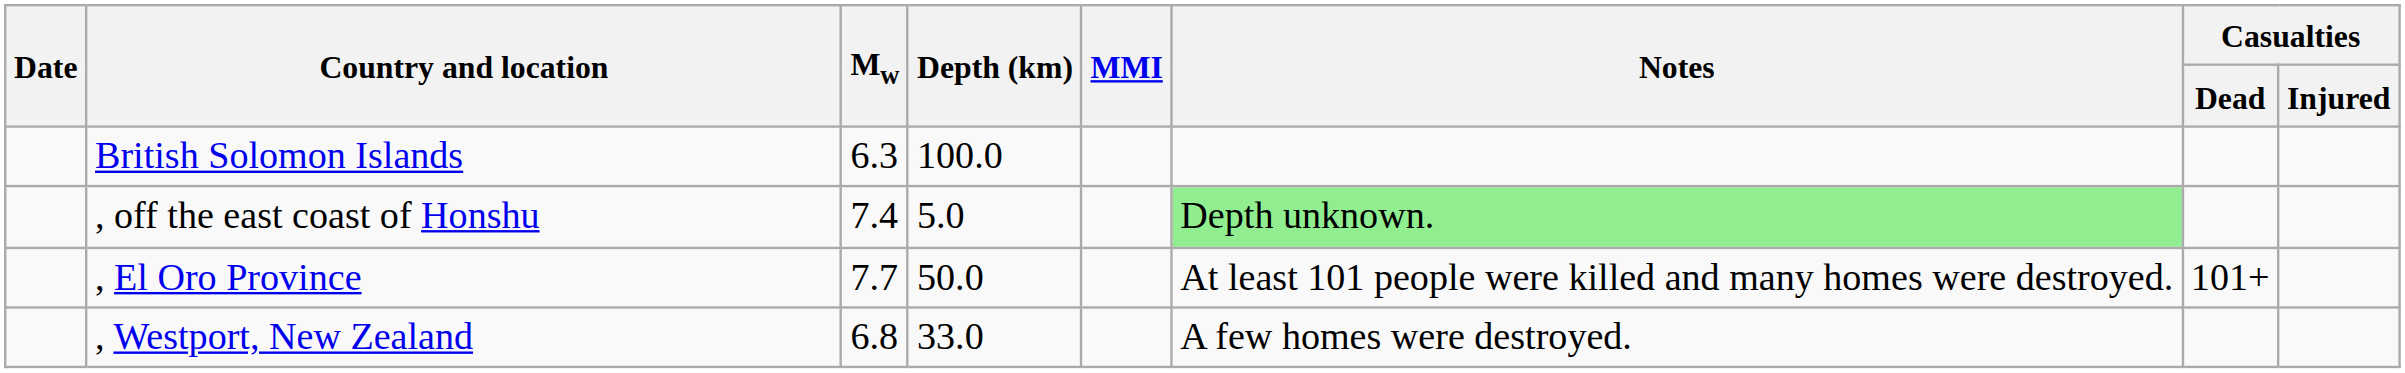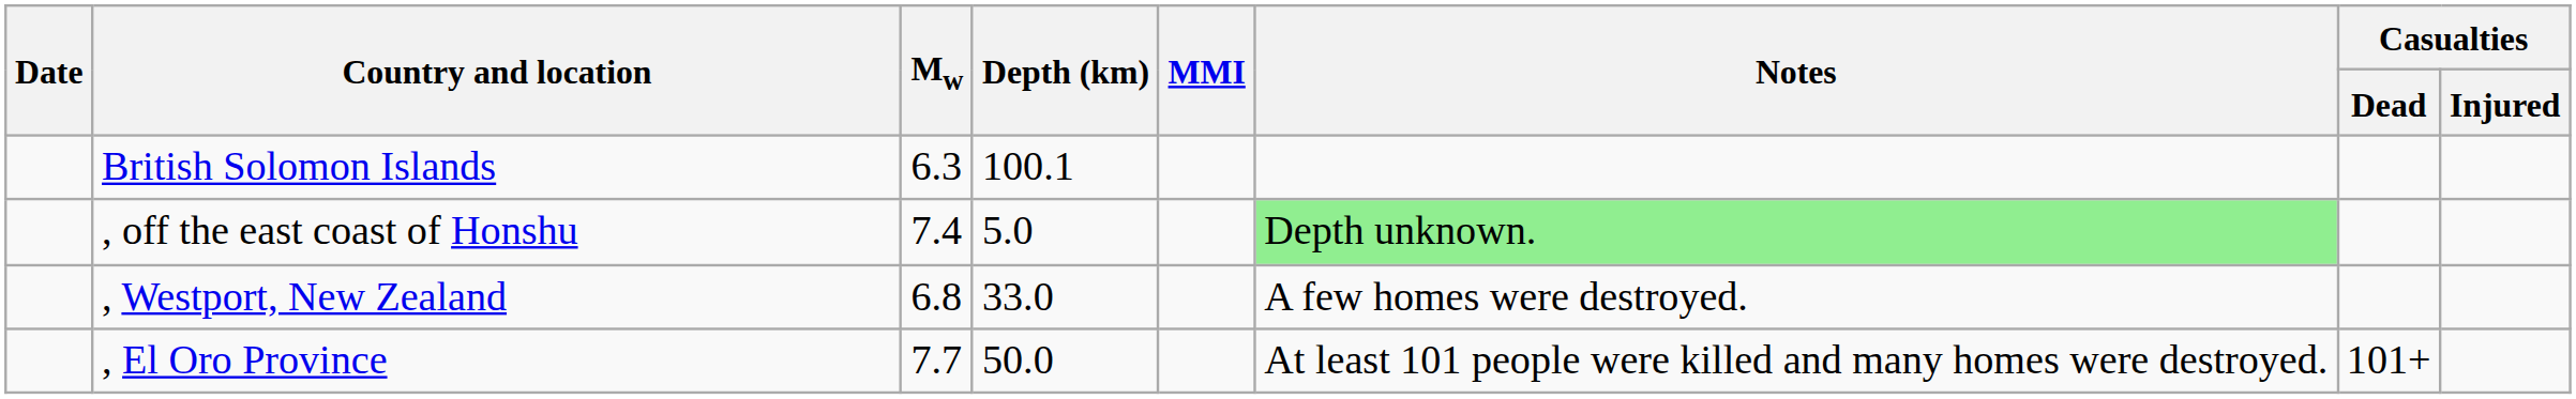 <table class="wikitable sortable sort-under" style="border:1px black; margin-left:1em;">
 <tr>
 <th rowspan="2"><small>Date</small></th>
 <th rowspan="2" style="width: 310px"><small>Country and location</small></th>
 <th rowspan="2"><small>M<sub>w</sub></small></th>
 <th rowspan="2"><small>Depth (km)</small></th>
 <th rowspan="2"><small><a href='#'>MMI</a></small></th>
 <th rowspan="2" class="unsortable"><small>Notes</small></th>
 <th colspan="2"><small>Casualties</small></th>
 </tr>
 <tr>
 <th><small>Dead</small></th>
 <th><small>Injured</small></th>
 </tr>
 <tr>
 <td></td>
 <td> <a href='#'>British Solomon Islands</a></td>
 <td>6.3</td>
-<td>100.0</td>
+<td>100.1</td>
 <td></td>
 <td></td>
 <td></td>
 <td></td>
 </tr>
 <tr>
 <td></td>
 <td>, off the east coast of <a href='#'>Honshu</a></td>
 <td>7.4</td>
 <td>5.0</td>
 <td></td>
 <td style="background: lightgreen;">Depth unknown.</td>
 <td></td>
 <td></td>
 </tr>
 <tr>
 <td></td>
+<td>, <a href='#'>Westport, New Zealand</a></td>
+<td>6.8</td>
+<td>33.0</td>
+<td></td>
+<td>A few homes were destroyed.</td>
+<td></td>
+<td></td>
+</tr>
+<tr>
+<td></td>
 <td>, <a href='#'>El Oro Province</a></td>
 <td>7.7</td>
 <td>50.0</td>
 <td></td>
 <td>At least 101 people were killed and many homes were destroyed.</td>
 <td>101+</td>
 <td></td>
 </tr>
-<tr>
-<td></td>
-<td>, <a href='#'>Westport, New Zealand</a></td>
-<td>6.8</td>
-<td>33.0</td>
-<td></td>
-<td>A few homes were destroyed.</td>
-<td></td>
-<td></td>
-</tr>
 </table>
